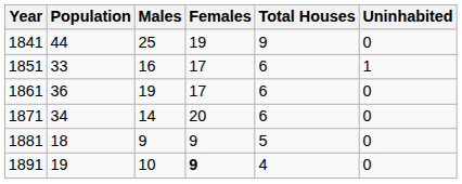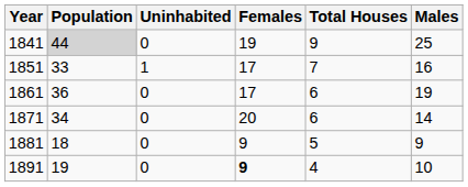 <table class="wikitable">
 <tr>
 <th>Year</th>
 <th>Population</th>
-<th>Males</th>
+<th>Uninhabited</th>
 <th>Females</th>
 <th>Total Houses</th>
-<th>Uninhabited</th>
+<th>Males</th>
 </tr>
 <tr>
 <td>1841</td>
-<td>44</td>
-<td>25</td>
+<td style="background: lightgrey;">44</td>
+<td>0</td>
 <td>19</td>
 <td>9</td>
-<td>0</td>
+<td>25</td>
 </tr>
 <tr>
 <td>1851</td>
 <td>33</td>
+<td>1</td>
+<td>17</td>
+<td>7</td>
 <td>16</td>
-<td>17</td>
-<td>6</td>
-<td>1</td>
 </tr>
 <tr>
 <td>1861</td>
 <td>36</td>
-<td>19</td>
+<td>0</td>
 <td>17</td>
 <td>6</td>
-<td>0</td>
+<td>19</td>
 </tr>
 <tr>
 <td>1871</td>
 <td>34</td>
-<td>14</td>
+<td>0</td>
 <td>20</td>
 <td>6</td>
-<td>0</td>
+<td>14</td>
 </tr>
 <tr>
 <td>1881</td>
 <td>18</td>
-<td>9</td>
+<td>0</td>
 <td>9</td>
 <td>5</td>
-<td>0</td>
+<td>9</td>
 </tr>
 <tr>
 <td>1891</td>
 <td>19</td>
-<td>10</td>
+<td>0</td>
 <td><strong>9</strong></td>
 <td>4</td>
-<td>0</td>
+<td>10</td>
 </tr>
 </table>
